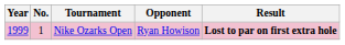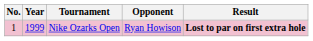 <table class="wikitable" style="font-size:95%;">
 <tr>
+<th>No.</th>
 <th>Year</th>
-<th>No.</th>
 <th>Tournament</th>
 <th>Opponent</th>
 <th>Result</th>
 </tr>
 <tr style="background:#F2C1D1;">
+<td align=center>1</td>
 <td><a href='#'>1999</a></td>
-<td align=center>1</td>
 <td><a href='#'>Nike Ozarks Open</a></td>
 <td> <a href='#'>Ryan Howison</a></td>
 <td><strong>Lost to par on first extra hole</strong></td>
 </tr>
 </table>
